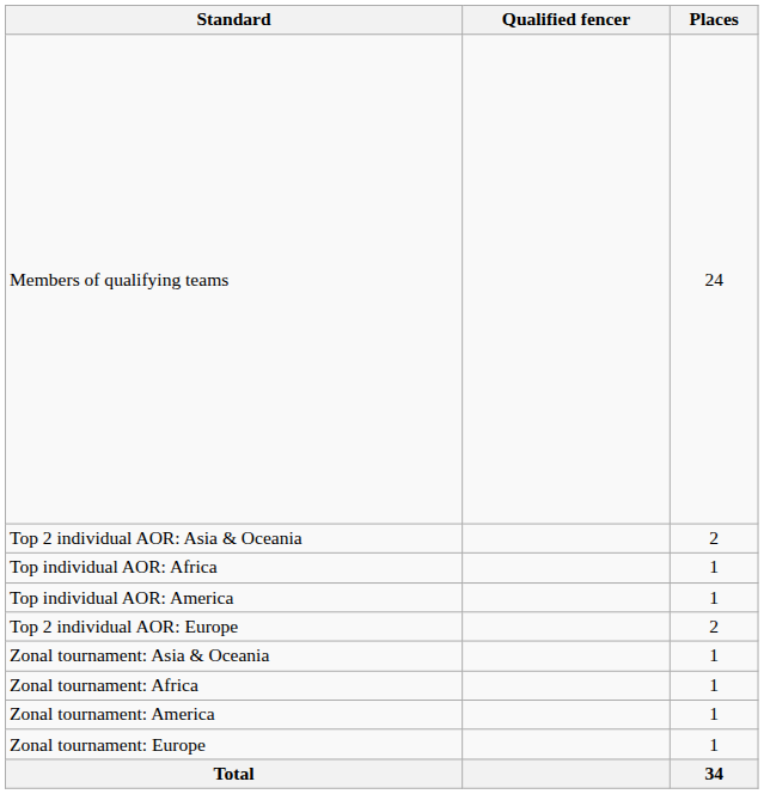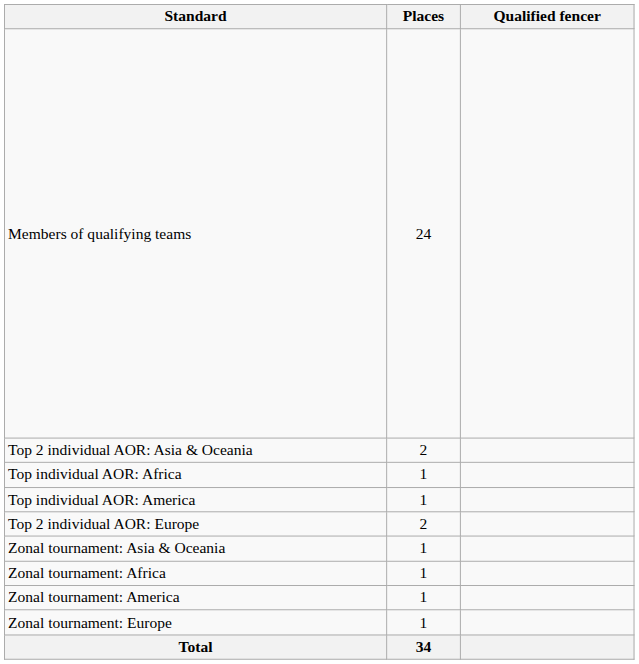 <table class="wikitable" width=650>
 <tr>
 <th>Standard</th>
+<th>Places</th>
 <th>Qualified fencer</th>
-<th>Places</th>
 </tr>
 <tr>
 <td>Members of qualifying teams</td>
+<td align=center>24</td>
 <td><br><br><br><br><br><br><br><br><br><br><br><br><br><br><br><br><br><br><br><br><br><br><br></td>
-<td align=center>24</td>
 </tr>
 <tr>
 <td>Top 2 individual AOR: Asia & Oceania</td>
+<td align=center>2</td>
 <td><br></td>
-<td align=center>2</td>
 </tr>
 <tr>
 <td>Top individual AOR: Africa</td>
+<td align=center>1</td>
 <td></td>
-<td align=center>1</td>
 </tr>
 <tr>
 <td>Top individual AOR: America</td>
+<td align=center>1</td>
 <td></td>
-<td align=center>1</td>
 </tr>
 <tr>
 <td>Top 2 individual AOR: Europe</td>
+<td align=center>2</td>
 <td><br></td>
-<td align=center>2</td>
 </tr>
 <tr>
 <td>Zonal tournament: Asia & Oceania</td>
+<td align=center>1</td>
 <td></td>
-<td align=center>1</td>
 </tr>
 <tr>
 <td>Zonal tournament: Africa</td>
+<td align=center>1</td>
 <td></td>
-<td align=center>1</td>
 </tr>
 <tr>
 <td>Zonal tournament: America</td>
+<td align=center>1</td>
 <td></td>
-<td align=center>1</td>
 </tr>
 <tr>
 <td>Zonal tournament: Europe</td>
+<td align=center>1</td>
 <td></td>
-<td align=center>1</td>
 </tr>
 <tr>
 <th>Total</th>
+<th>34</th>
 <th></th>
-<th>34</th>
 </tr>
 </table>
